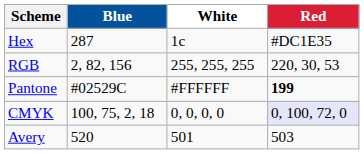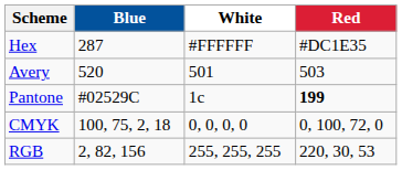 <table class="wikitable" width="60%" style="white-space: nowrap; text-align: left">
 <tr style="text-align: center; background: #eee">
 <th>Scheme</th>
 <th style="background:#02529C;color:white">Blue</th>
 <th style="background:#FFFFFF">White</th>
 <th style="background:#DC1E35;color:white">Red</th>
 </tr>
 <tr>
 <td><a href='#'>Hex</a></td>
 <td>287</td>
+<td>#FFFFFF</td>
+<td>#DC1E35</td>
+</tr>
+<tr>
+<td><a href='#'>Avery</a></td>
+<td>520</td>
+<td>501</td>
+<td>503</td>
+</tr>
+<tr>
+<td><a href='#'>Pantone</a></td>
+<td>#02529C</td>
 <td>1c</td>
-<td>#DC1E35</td>
+<td><strong>199</strong></td>
+</tr>
+<tr>
+<td><a href='#'>CMYK</a></td>
+<td>100, 75, 2, 18</td>
+<td>0, 0, 0, 0</td>
+<td>0, 100, 72, 0</td>
 </tr>
 <tr>
 <td><a href='#'>RGB</a></td>
 <td>2, 82, 156</td>
 <td>255, 255, 255</td>
 <td>220, 30, 53</td>
 </tr>
-<tr>
-<td><a href='#'>Pantone</a></td>
-<td>#02529C</td>
-<td>#FFFFFF</td>
-<td><strong>199</strong></td>
-</tr>
-<tr>
-<td><a href='#'>CMYK</a></td>
-<td>100, 75, 2, 18</td>
-<td>0, 0, 0, 0</td>
-<td style="background: lavender;">0, 100, 72, 0</td>
-</tr>
-<tr>
-<td><a href='#'>Avery</a></td>
-<td>520</td>
-<td>501</td>
-<td>503</td>
-</tr>
 </table>
